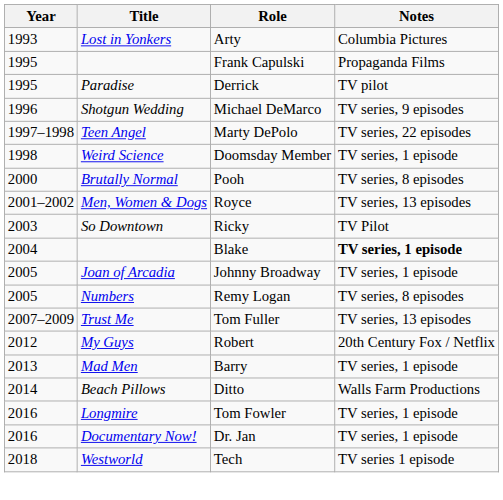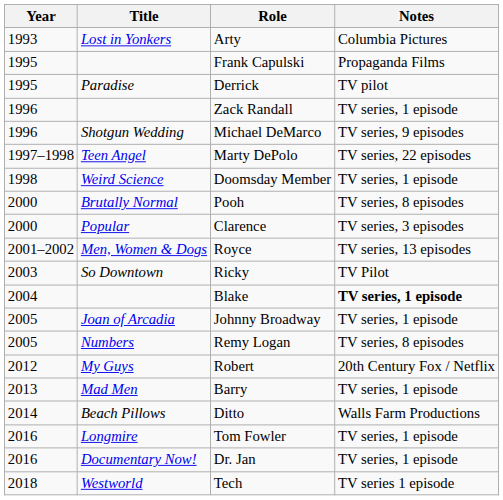 <table class="wikitable sortable">
 <tr>
 <th>Year</th>
 <th>Title</th>
 <th>Role</th>
 <th class="unsortable">Notes</th>
 </tr>
 <tr>
 <td>1993</td>
 <td><em><a href='#'>Lost in Yonkers</a></em></td>
 <td>Arty</td>
 <td>Columbia Pictures</td>
 </tr>
 <tr>
 <td>1995</td>
 <td><em></em></td>
 <td>Frank Capulski</td>
 <td>Propaganda Films</td>
 </tr>
 <tr>
 <td>1995</td>
 <td><em>Paradise</em></td>
 <td>Derrick</td>
 <td>TV pilot</td>
 </tr>
 <tr>
 <td>1996</td>
+<td><em></em></td>
+<td>Zack Randall</td>
+<td>TV series, 1 episode</td>
+</tr>
+<tr>
+<td>1996</td>
 <td><em>Shotgun Wedding</em></td>
 <td>Michael DeMarco</td>
 <td>TV series, 9 episodes</td>
 </tr>
 <tr>
 <td>1997–1998</td>
 <td><em><a href='#'>Teen Angel</a></em></td>
 <td>Marty DePolo</td>
 <td>TV series, 22 episodes</td>
 </tr>
 <tr>
 <td>1998</td>
 <td><em><a href='#'>Weird Science</a></em></td>
 <td>Doomsday Member</td>
 <td>TV series, 1 episode</td>
 </tr>
 <tr>
 <td>2000</td>
 <td><em><a href='#'>Brutally Normal</a></em></td>
 <td>Pooh</td>
 <td>TV series, 8 episodes</td>
+</tr>
+<tr>
+<td>2000</td>
+<td><em><a href='#'>Popular</a></em></td>
+<td>Clarence</td>
+<td>TV series, 3 episodes</td>
 </tr>
 <tr>
 <td>2001–2002</td>
 <td><em><a href='#'>Men, Women & Dogs</a></em></td>
 <td>Royce</td>
 <td>TV series, 13 episodes</td>
 </tr>
 <tr>
 <td>2003</td>
 <td><em>So Downtown</em></td>
 <td>Ricky</td>
 <td>TV Pilot</td>
 </tr>
 <tr>
 <td>2004</td>
 <td><em></em></td>
 <td>Blake</td>
 <td><strong>TV series, 1 episode</strong></td>
 </tr>
 <tr>
 <td>2005</td>
 <td><em><a href='#'>Joan of Arcadia</a></em></td>
 <td>Johnny Broadway</td>
 <td>TV series, 1 episode</td>
 </tr>
 <tr>
 <td>2005</td>
 <td><em><a href='#'>Numbers</a></em></td>
 <td>Remy Logan</td>
 <td>TV series, 8 episodes</td>
-</tr>
-<tr>
-<td>2007–2009</td>
-<td><em><a href='#'>Trust Me</a></em></td>
-<td>Tom Fuller</td>
-<td>TV series, 13 episodes</td>
 </tr>
 <tr>
 <td>2012</td>
 <td><em><a href='#'>My Guys</a></em></td>
 <td>Robert</td>
 <td>20th Century Fox / Netflix</td>
 </tr>
 <tr>
 <td>2013</td>
 <td><em><a href='#'>Mad Men</a></em></td>
 <td>Barry</td>
 <td>TV series, 1 episode</td>
 </tr>
 <tr>
 <td>2014</td>
 <td><em>Beach Pillows</em></td>
 <td>Ditto</td>
 <td>Walls Farm Productions</td>
 </tr>
 <tr>
 <td>2016</td>
 <td><em><a href='#'>Longmire</a></em></td>
 <td>Tom Fowler</td>
 <td>TV series, 1 episode</td>
 </tr>
 <tr>
 <td>2016</td>
 <td><em><a href='#'>Documentary Now!</a></em></td>
 <td>Dr. Jan</td>
 <td>TV series, 1 episode</td>
 </tr>
 <tr>
 <td>2018</td>
 <td><em><a href='#'>Westworld</a></em></td>
 <td>Tech</td>
 <td>TV series 1 episode</td>
 </tr>
 </table>
